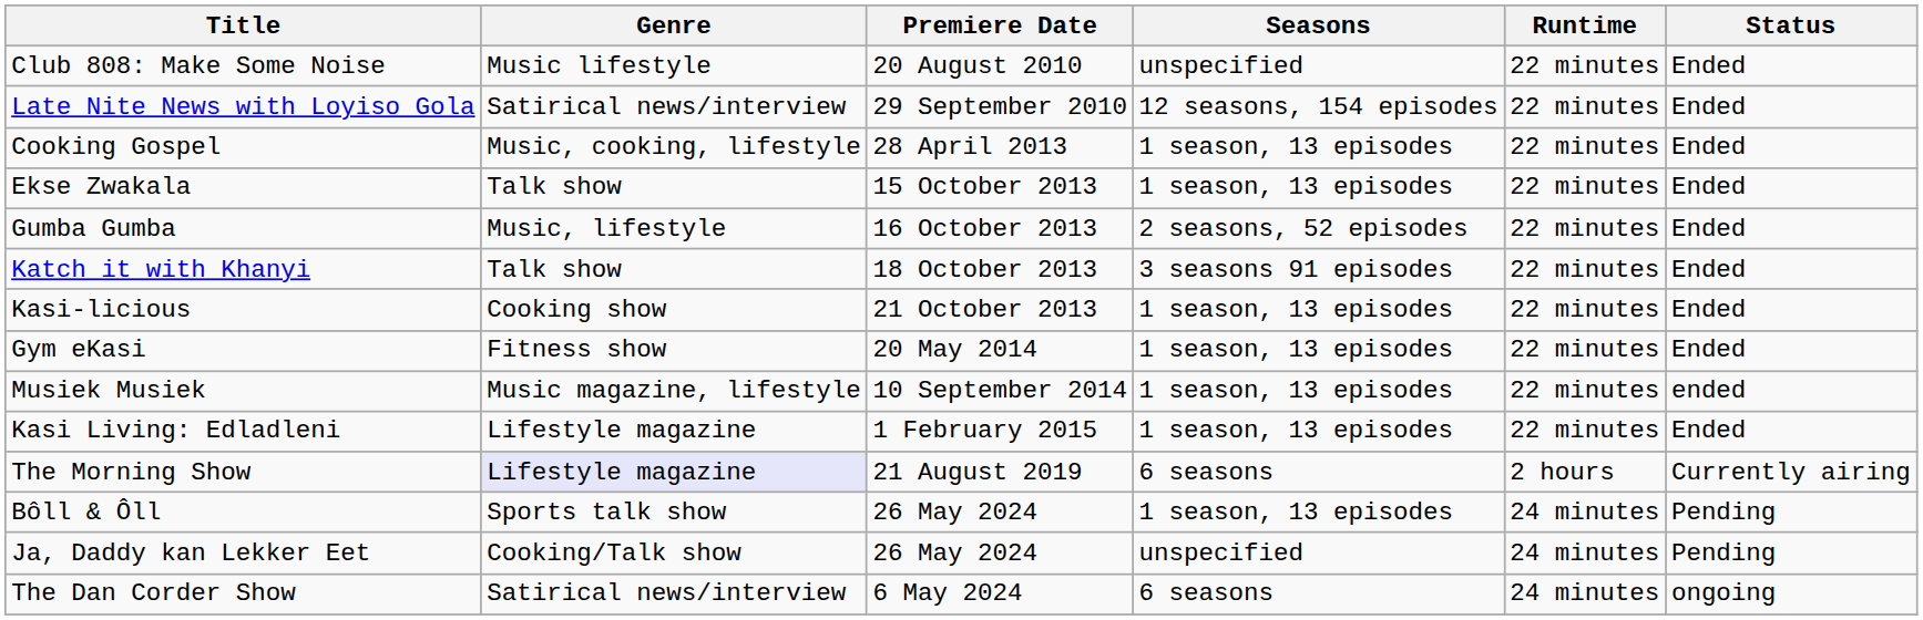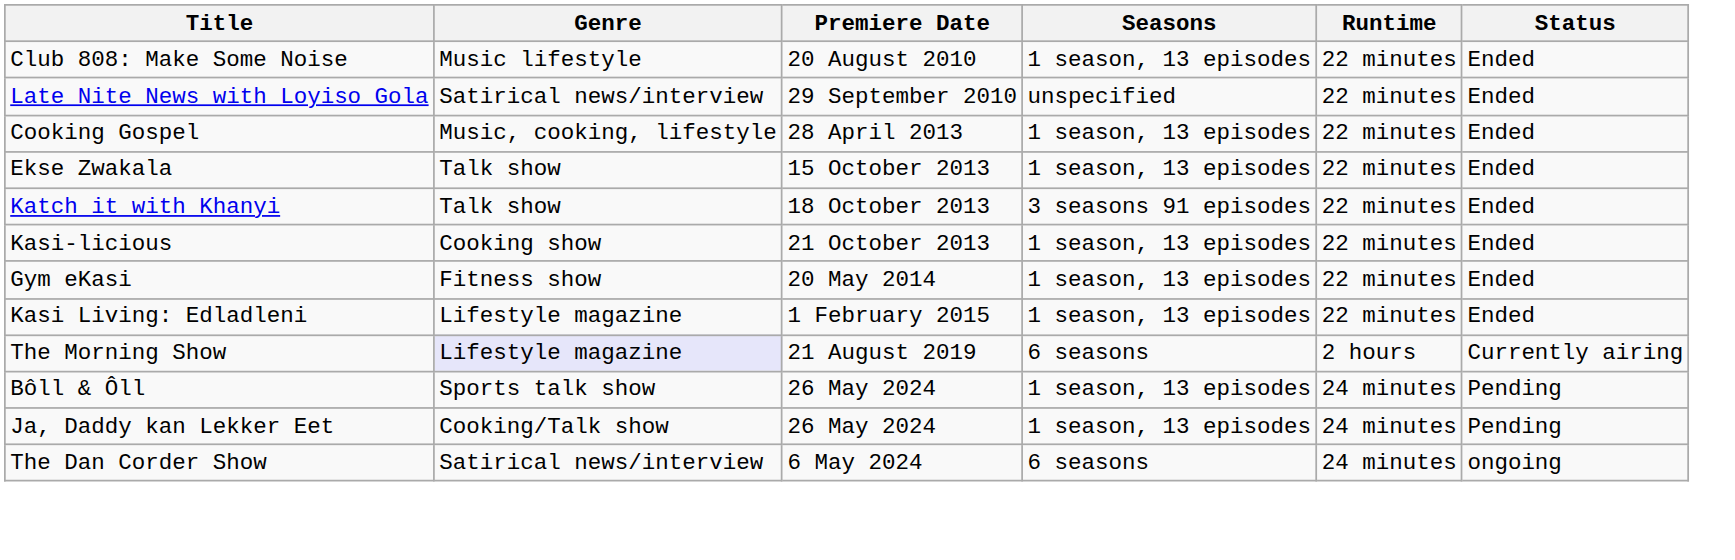 <table class="wikitable">
 <tr>
 <th>Title</th>
 <th>Genre</th>
 <th>Premiere Date</th>
 <th>Seasons</th>
 <th>Runtime</th>
 <th>Status</th>
 </tr>
 <tr>
 <td>Club 808: Make Some Noise</td>
 <td>Music lifestyle</td>
 <td>20 August 2010</td>
-<td>unspecified</td>
+<td>1 season, 13 episodes</td>
 <td>22 minutes</td>
 <td>Ended</td>
 </tr>
 <tr>
 <td><a href='#'>Late Nite News with Loyiso Gola</a></td>
 <td>Satirical news/interview</td>
 <td>29 September 2010</td>
-<td>12 seasons, 154 episodes</td>
+<td>unspecified</td>
 <td>22 minutes</td>
 <td>Ended</td>
 </tr>
 <tr>
 <td>Cooking Gospel</td>
 <td>Music, cooking, lifestyle</td>
 <td>28 April 2013</td>
 <td>1 season, 13 episodes</td>
 <td>22 minutes</td>
 <td>Ended</td>
 </tr>
 <tr>
 <td>Ekse Zwakala</td>
 <td>Talk show</td>
 <td>15 October 2013</td>
 <td>1 season, 13 episodes</td>
-<td>22 minutes</td>
-<td>Ended</td>
-</tr>
-<tr>
-<td>Gumba Gumba</td>
-<td>Music, lifestyle</td>
-<td>16 October 2013</td>
-<td>2 seasons, 52 episodes</td>
 <td>22 minutes</td>
 <td>Ended</td>
 </tr>
 <tr>
 <td><a href='#'>Katch it with Khanyi</a></td>
 <td>Talk show</td>
 <td>18 October 2013</td>
 <td>3 seasons 91 episodes</td>
 <td>22 minutes</td>
 <td>Ended</td>
 </tr>
 <tr>
 <td>Kasi-licious</td>
 <td>Cooking show</td>
 <td>21 October 2013</td>
 <td>1 season, 13 episodes</td>
 <td>22 minutes</td>
 <td>Ended</td>
 </tr>
 <tr>
 <td>Gym eKasi</td>
 <td>Fitness show</td>
 <td>20 May 2014</td>
 <td>1 season, 13 episodes</td>
 <td>22 minutes</td>
 <td>Ended</td>
-</tr>
-<tr>
-<td>Musiek Musiek</td>
-<td>Music magazine, lifestyle</td>
-<td>10 September 2014</td>
-<td>1 season, 13 episodes</td>
-<td>22 minutes</td>
-<td>ended</td>
 </tr>
 <tr>
 <td>Kasi Living: Edladleni</td>
 <td>Lifestyle magazine</td>
 <td>1 February 2015</td>
 <td>1 season, 13 episodes</td>
 <td>22 minutes</td>
 <td>Ended</td>
 </tr>
 <tr>
 <td>The Morning Show</td>
 <td style="background: lavender;">Lifestyle magazine</td>
 <td>21 August 2019</td>
 <td>6 seasons</td>
 <td>2 hours</td>
 <td>Currently airing</td>
 </tr>
 <tr>
 <td>Bôll & Ôll</td>
 <td>Sports talk show</td>
 <td>26 May 2024</td>
 <td>1 season, 13 episodes</td>
 <td>24 minutes</td>
 <td>Pending</td>
 </tr>
 <tr>
 <td>Ja, Daddy kan Lekker Eet</td>
 <td>Cooking/Talk show</td>
 <td>26 May 2024</td>
-<td>unspecified</td>
+<td>1 season, 13 episodes</td>
 <td>24 minutes</td>
 <td>Pending</td>
 </tr>
 <tr>
 <td>The Dan Corder Show</td>
 <td>Satirical news/interview</td>
 <td>6 May 2024</td>
 <td>6 seasons</td>
 <td>24 minutes</td>
 <td>ongoing</td>
 </tr>
 </table>
